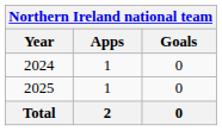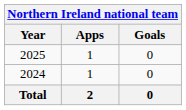 <table class="wikitable" style="text-align:center">
 <tr>
 <th colspan=3><a href='#'>Northern Ireland national team</a></th>
 </tr>
 <tr>
 <th>Year</th>
 <th>Apps</th>
 <th>Goals</th>
 </tr>
 <tr>
-<td>2024</td>
+<td>2025</td>
 <td>1</td>
 <td>0</td>
 </tr>
 <tr>
-<td>2025</td>
+<td>2024</td>
 <td>1</td>
 <td>0</td>
 </tr>
 <tr>
 <th>Total</th>
 <th>2</th>
 <th>0</th>
 </tr>
 </table>
